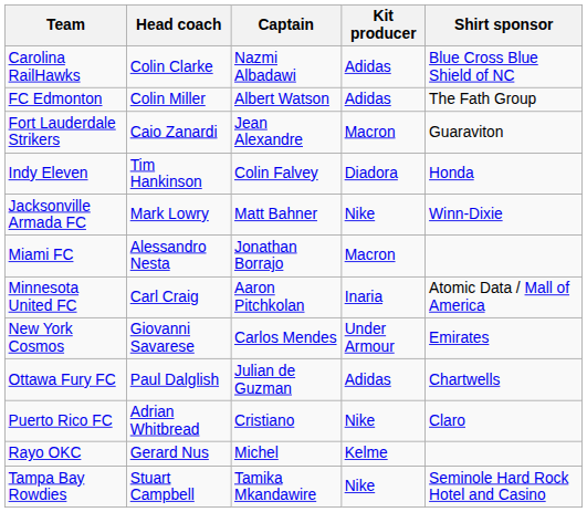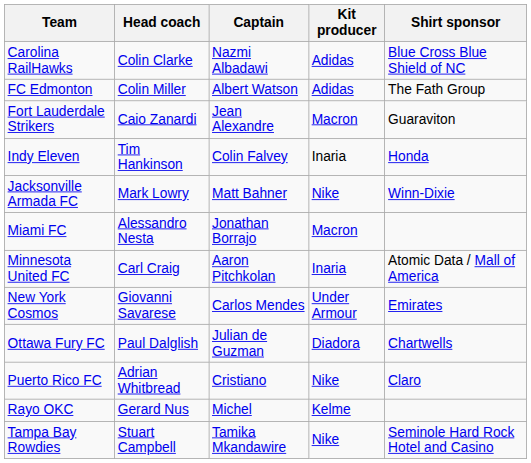 <table class="wikitable sortable" style="text-align: left;">
 <tr>
 <th>Team</th>
 <th>Head coach</th>
 <th>Captain</th>
 <th>Kit producer</th>
 <th>Shirt sponsor</th>
 </tr>
 <tr>
 <td><a href='#'>Carolina RailHawks</a></td>
 <td> <a href='#'>Colin Clarke</a></td>
 <td> <a href='#'>Nazmi Albadawi</a></td>
 <td><a href='#'>Adidas</a></td>
 <td><a href='#'>Blue Cross Blue Shield of NC</a></td>
 </tr>
 <tr>
 <td><a href='#'>FC Edmonton</a></td>
 <td> <a href='#'>Colin Miller</a></td>
 <td> <a href='#'>Albert Watson</a></td>
 <td><a href='#'>Adidas</a></td>
 <td>The Fath Group</td>
 </tr>
 <tr>
 <td><a href='#'>Fort Lauderdale Strikers</a></td>
 <td> <a href='#'>Caio Zanardi</a></td>
 <td> <a href='#'>Jean Alexandre</a></td>
 <td><a href='#'>Macron</a></td>
 <td>Guaraviton</td>
 </tr>
 <tr>
 <td><a href='#'>Indy Eleven</a></td>
 <td> <a href='#'>Tim Hankinson</a></td>
 <td> <a href='#'>Colin Falvey</a></td>
-<td><a href='#'>Diadora</a></td>
+<td>Inaria</td>
 <td><a href='#'>Honda</a></td>
 </tr>
 <tr>
 <td><a href='#'>Jacksonville Armada FC</a></td>
 <td> <a href='#'>Mark Lowry</a></td>
 <td> <a href='#'>Matt Bahner</a></td>
 <td><a href='#'>Nike</a></td>
 <td><a href='#'>Winn-Dixie</a></td>
 </tr>
 <tr>
 <td><a href='#'>Miami FC</a></td>
 <td> <a href='#'>Alessandro Nesta</a></td>
 <td> <a href='#'>Jonathan Borrajo</a></td>
 <td><a href='#'>Macron</a></td>
 <td></td>
 </tr>
 <tr>
 <td><a href='#'>Minnesota United FC</a></td>
 <td> <a href='#'>Carl Craig</a></td>
 <td> <a href='#'>Aaron Pitchkolan</a></td>
 <td><a href='#'>Inaria</a></td>
 <td>Atomic Data / <a href='#'>Mall of America</a></td>
 </tr>
 <tr>
 <td><a href='#'>New York Cosmos</a></td>
 <td> <a href='#'>Giovanni Savarese</a></td>
 <td> <a href='#'>Carlos Mendes</a></td>
 <td><a href='#'>Under Armour</a></td>
 <td><a href='#'>Emirates</a></td>
 </tr>
 <tr>
 <td><a href='#'>Ottawa Fury FC</a></td>
 <td> <a href='#'>Paul Dalglish</a></td>
 <td> <a href='#'>Julian de Guzman</a></td>
-<td><a href='#'>Adidas</a></td>
+<td><a href='#'>Diadora</a></td>
 <td><a href='#'>Chartwells</a></td>
 </tr>
 <tr>
 <td><a href='#'>Puerto Rico FC</a></td>
 <td> <a href='#'>Adrian Whitbread</a></td>
 <td> <a href='#'>Cristiano</a></td>
 <td><a href='#'>Nike</a></td>
 <td><a href='#'>Claro</a></td>
 </tr>
 <tr>
 <td><a href='#'>Rayo OKC</a></td>
 <td> <a href='#'>Gerard Nus</a></td>
 <td> <a href='#'>Michel</a></td>
 <td><a href='#'>Kelme</a></td>
 <td></td>
 </tr>
 <tr>
 <td><a href='#'>Tampa Bay Rowdies</a></td>
 <td> <a href='#'>Stuart Campbell</a></td>
 <td> <a href='#'>Tamika Mkandawire</a></td>
 <td><a href='#'>Nike</a></td>
 <td><a href='#'>Seminole Hard Rock Hotel and Casino</a></td>
 </tr>
 </table>
